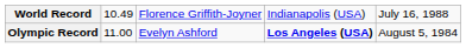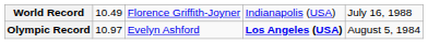 <table class="wikitable">
 <tr>
 <th>World Record</th>
 <td>10.49</td>
 <td> <a href='#'>Florence Griffith-Joyner</a></td>
 <td><a href='#'>Indianapolis</a> (<a href='#'>USA</a>)</td>
 <td>July 16, 1988</td>
 </tr>
 <tr>
 <th>Olympic Record</th>
-<td>11.00</td>
+<td>10.97</td>
 <td> <a href='#'>Evelyn Ashford</a></td>
 <td><strong><a href='#'>Los Angeles</a> (<a href='#'>USA</a>)</strong></td>
 <td>August 5, 1984</td>
 </tr>
 </table>
